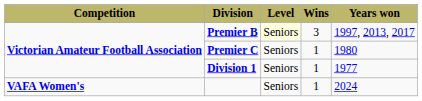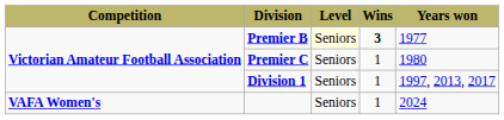 <table class="wikitable">
 <tr style="background:#bdb76b;">
 <th style="background:#bdb76b;" align="center">Competition</th>
 <th style="background:#bdb76b;" align="center">Division</th>
 <th style="background:#bdb76b;" align="center">Level</th>
 <th style="background:#bdb76b;" align="center">Wins</th>
 <th style="background:#bdb76b;" align="center">Years won</th>
 </tr>
 <tr>
 <td rowspan="3"><strong><a href='#'>Victorian Amateur Football Association</a></strong></td>
 <td><strong><a href='#'>Premier B</a></strong></td>
 <td style="background: lightyellow;">Seniors</td>
-<td align="center">3</td>
-<td><a href='#'>1997</a>, <a href='#'>2013</a>, <a href='#'>2017</a></td>
+<td align="center"><strong>3</strong></td>
+<td><a href='#'>1977</a></td>
 </tr>
 <tr>
 <td><strong><a href='#'>Premier C</a></strong></td>
 <td>Seniors</td>
 <td align="center">1</td>
 <td><a href='#'>1980</a></td>
 </tr>
 <tr>
 <td><strong><a href='#'>Division 1</a></strong></td>
 <td>Seniors</td>
 <td align="center">1</td>
-<td><a href='#'>1977</a></td>
+<td><a href='#'>1997</a>, <a href='#'>2013</a>, <a href='#'>2017</a></td>
 </tr>
 <tr>
 <td><strong><a href='#'>VAFA Women's</a></strong></td>
 <td></td>
 <td>Seniors</td>
 <td align="center">1</td>
 <td><a href='#'>2024</a></td>
 </tr>
 </table>
